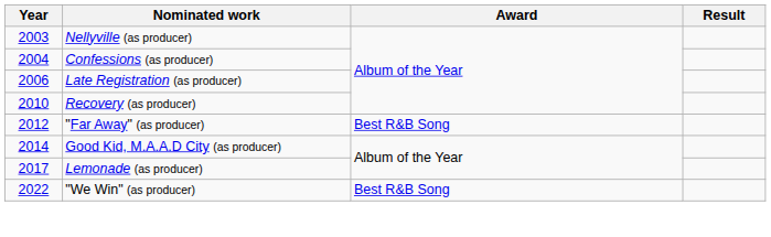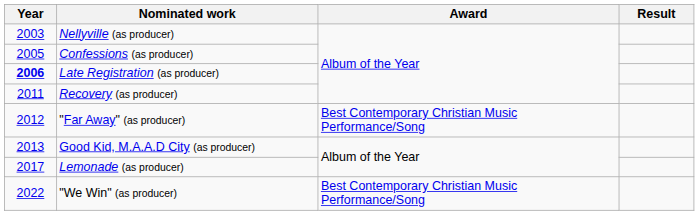 <table class="wikitable" style="width:70%;">
 <tr>
 <th style="width:3%;">Year</th>
 <th style="width:20%;">Nominated work</th>
 <th style="width:23%;">Award</th>
 <th style="width:5%;">Result</th>
 </tr>
 <tr>
 <td align="center"><a href='#'>2003</a></td>
 <td><em><a href='#'>Nellyville</a></em> <small>(as producer)</small></td>
 <td rowspan="4"><a href='#'>Album of the Year</a></td>
 <td></td>
 </tr>
 <tr>
-<td align="center"><a href='#'>2004</a></td>
+<td align="center"><a href='#'>2005</a></td>
 <td><em><a href='#'>Confessions</a></em> <small>(as producer)</small></td>
 <td></td>
 </tr>
 <tr>
-<td align="center"><a href='#'>2006</a></td>
+<td align="center"><strong><a href='#'>2006</a></strong></td>
 <td><em><a href='#'>Late Registration</a></em> <small>(as producer)</small></td>
 <td></td>
 </tr>
 <tr>
-<td align="center"><a href='#'>2010</a></td>
+<td align="center"><a href='#'>2011</a></td>
 <td><em><a href='#'>Recovery</a></em> <small>(as producer)</small></td>
 <td></td>
 </tr>
 <tr>
 <td align="center"><a href='#'>2012</a></td>
 <td>"<a href='#'>Far Away</a>" <small>(as producer)</small></td>
-<td><a href='#'>Best R&B Song</a></td>
+<td><a href='#'>Best Contemporary Christian Music Performance/Song</a></td>
 <td></td>
 </tr>
 <tr>
-<td align="center"><a href='#'>2014</a></td>
+<td align="center"><a href='#'>2013</a></td>
 <td><a href='#'>Good Kid, M.A.A.D City</a> <small>(as producer)</small></td>
 <td rowspan="2">Album of the Year</td>
 <td></td>
 </tr>
 <tr>
 <td align="center"><a href='#'>2017</a></td>
 <td><em><a href='#'>Lemonade</a></em> <small>(as producer)</small></td>
 <td></td>
 </tr>
 <tr>
 <td align="center"><a href='#'>2022</a></td>
 <td>"We Win" <small>(as producer)</small></td>
-<td><a href='#'>Best R&B Song</a></td>
+<td><a href='#'>Best Contemporary Christian Music Performance/Song</a></td>
 <td></td>
 </tr>
 </table>
